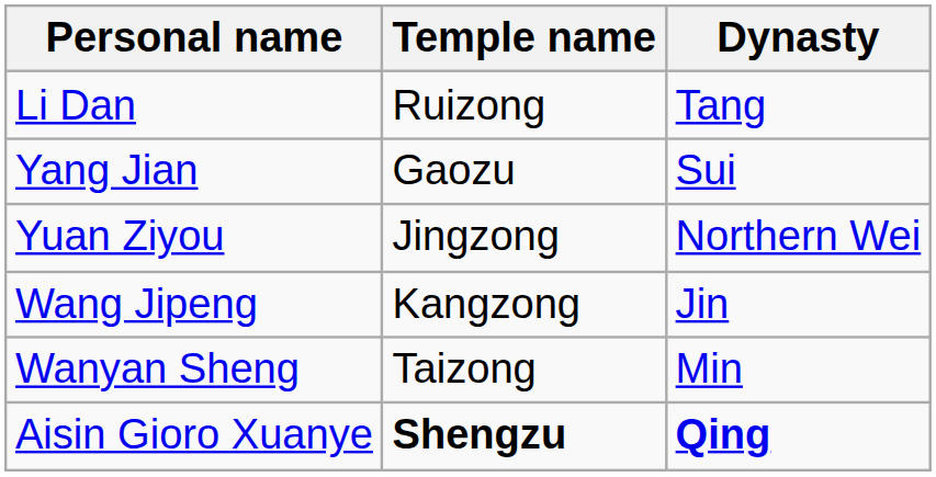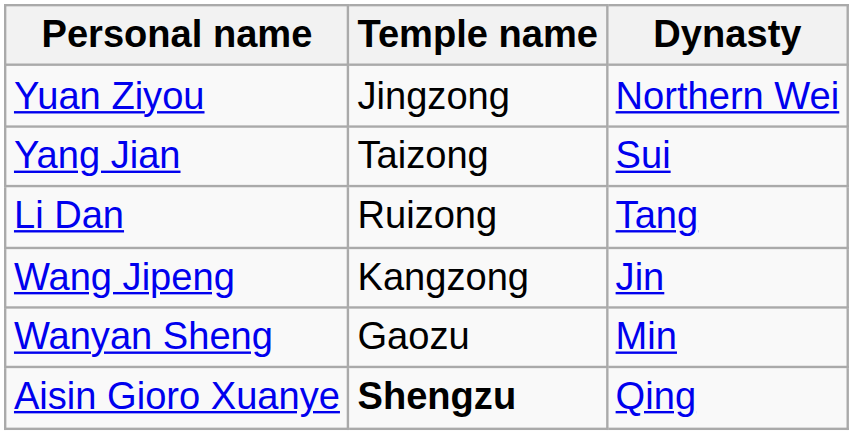 <table class="wikitable">
 <tr>
 <th>Personal name<br></th>
 <th>Temple name</th>
 <th>Dynasty</th>
 </tr>
 <tr>
+<td><a href='#'>Yuan Ziyou</a><br></td>
+<td>Jingzong<br></td>
+<td><a href='#'>Northern Wei</a></td>
+</tr>
+<tr>
+<td><a href='#'>Yang Jian</a><br></td>
+<td>Taizong<br></td>
+<td><a href='#'>Sui</a></td>
+</tr>
+<tr>
 <td><a href='#'>Li Dan</a><br></td>
 <td>Ruizong<br></td>
 <td><a href='#'>Tang</a></td>
-</tr>
-<tr>
-<td><a href='#'>Yang Jian</a><br></td>
-<td>Gaozu<br></td>
-<td><a href='#'>Sui</a></td>
-</tr>
-<tr>
-<td><a href='#'>Yuan Ziyou</a><br></td>
-<td>Jingzong<br></td>
-<td><a href='#'>Northern Wei</a></td>
 </tr>
 <tr>
 <td><a href='#'>Wang Jipeng</a><br></td>
 <td>Kangzong<br></td>
 <td><a href='#'>Jin</a></td>
 </tr>
 <tr>
 <td><a href='#'>Wanyan Sheng</a><br></td>
-<td>Taizong<br></td>
+<td>Gaozu<br></td>
 <td><a href='#'>Min</a></td>
 </tr>
 <tr>
 <td><a href='#'>Aisin Gioro Xuanye</a><br></td>
 <td><strong>Shengzu<br></strong></td>
-<td><strong><a href='#'>Qing</a></strong></td>
+<td><a href='#'>Qing</a></td>
 </tr>
 </table>
